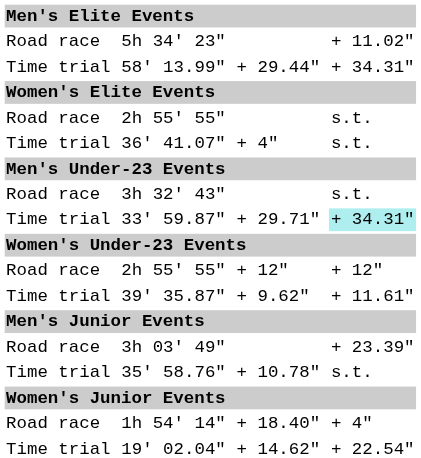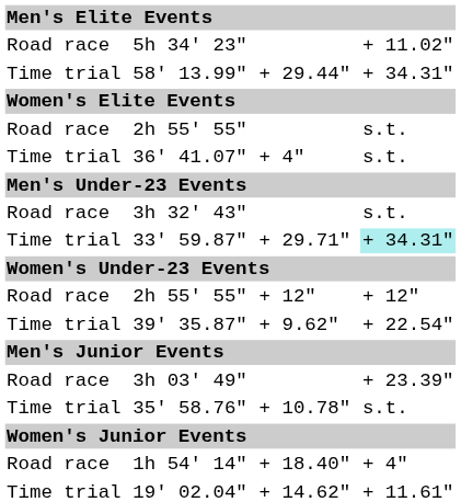 <table>
 <tr bgcolor="#cccccc">
 <td colspan=7><strong>Men's Elite Events</strong></td>
 </tr>
 <tr>
 <td>Road race<br></td>
 <td></td>
 <td>5h 34' 23"</td>
 <td></td>
 <td></td>
 <td></td>
 <td>+ 11.02"</td>
 </tr>
 <tr>
 <td>Time trial<br></td>
 <td></td>
 <td>58' 13.99"</td>
 <td></td>
 <td>+ 29.44"</td>
 <td></td>
 <td>+ 34.31"</td>
 </tr>
 <tr bgcolor="#cccccc">
 <td colspan=7><strong>Women's Elite Events</strong></td>
 </tr>
 <tr>
 <td>Road race<br></td>
 <td></td>
 <td>2h 55' 55"</td>
 <td></td>
 <td></td>
 <td></td>
 <td>s.t.</td>
 </tr>
 <tr>
 <td>Time trial<br></td>
 <td></td>
 <td>36' 41.07"</td>
 <td></td>
 <td>+ 4"</td>
 <td></td>
 <td>s.t.</td>
 </tr>
 <tr bgcolor="#cccccc">
 <td colspan=7><strong>Men's Under-23 Events</strong></td>
 </tr>
 <tr>
 <td>Road race<br></td>
 <td></td>
 <td>3h 32' 43"</td>
 <td></td>
 <td></td>
 <td></td>
 <td>s.t.</td>
 </tr>
 <tr>
 <td>Time trial<br></td>
 <td></td>
 <td>33' 59.87"</td>
 <td></td>
 <td>+ 29.71"</td>
 <td></td>
 <td style="background: paleturquoise;">+ 34.31"</td>
 </tr>
 <tr bgcolor="#cccccc">
 <td colspan=7><strong>Women's Under-23 Events</strong></td>
 </tr>
 <tr>
 <td>Road race<br></td>
 <td></td>
 <td>2h 55' 55"</td>
 <td></td>
 <td>+ 12"</td>
 <td></td>
 <td>+ 12"</td>
 </tr>
 <tr>
 <td>Time trial<br></td>
 <td></td>
 <td>39' 35.87"</td>
 <td></td>
 <td>+ 9.62"</td>
 <td></td>
-<td>+ 11.61"</td>
+<td>+ 22.54"</td>
 </tr>
 <tr bgcolor="#cccccc">
 <td colspan=7><strong>Men's Junior Events</strong></td>
 </tr>
 <tr>
 <td>Road race</td>
 <td></td>
 <td>3h 03' 49"</td>
 <td></td>
 <td></td>
 <td></td>
 <td>+ 23.39"</td>
 </tr>
 <tr>
 <td>Time trial</td>
 <td></td>
 <td>35' 58.76"</td>
 <td></td>
 <td>+ 10.78"</td>
 <td></td>
 <td>s.t.</td>
 </tr>
 <tr bgcolor="#cccccc">
 <td colspan=7><strong>Women's Junior Events</strong></td>
 </tr>
 <tr>
 <td>Road race</td>
 <td></td>
 <td>1h 54' 14"</td>
 <td></td>
 <td>+ 18.40"</td>
 <td></td>
 <td>+ 4"</td>
 </tr>
 <tr>
 <td>Time trial</td>
 <td></td>
 <td>19' 02.04"</td>
 <td></td>
 <td>+ 14.62"</td>
 <td></td>
-<td>+ 22.54"</td>
+<td>+ 11.61"</td>
 </tr>
 </table>
